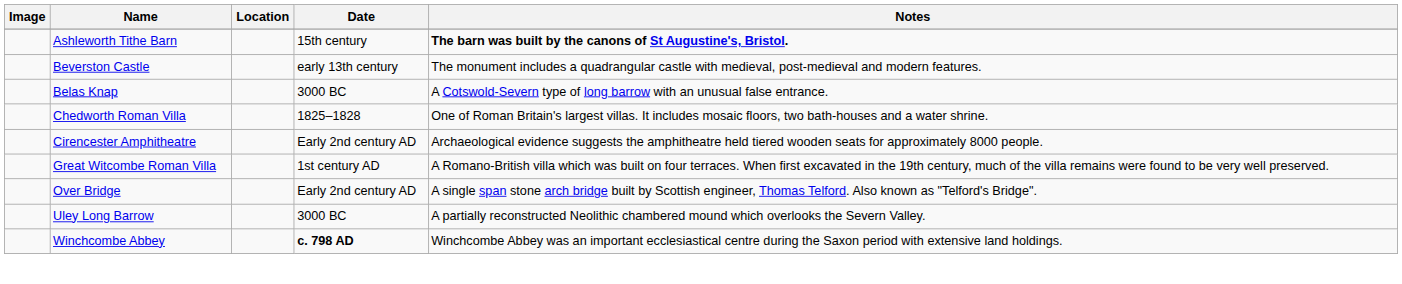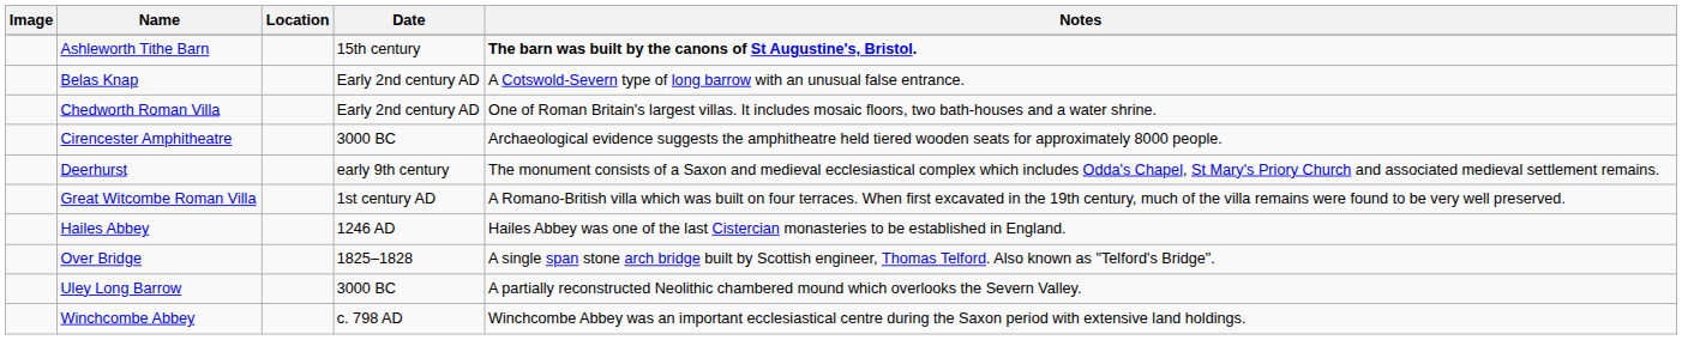 <table class="wikitable sortable" style="font-size: 90%;width:100%;border:0px;text-align:left;line-height:150%;">
 <tr>
 <th class="unsortable">Image</th>
 <th>Name</th>
 <th>Location</th>
 <th>Date</th>
 <th class="unsortable">Notes</th>
 </tr>
 <tr>
 </tr>
 <tr>
 <td></td>
 <td><a href='#'>Ashleworth Tithe Barn</a></td>
 <td></td>
 <td>15th century</td>
 <td><strong>The barn was built by the canons of <a href='#'>St Augustine's, Bristol</a>.</strong></td>
 </tr>
 <tr>
 <td></td>
-<td><a href='#'>Beverston Castle</a></td>
-<td></td>
-<td>early 13th century</td>
-<td>The monument includes a quadrangular castle with medieval, post-medieval and modern features.</td>
-</tr>
-<tr>
-<td></td>
 <td><a href='#'>Belas Knap</a></td>
 <td></td>
-<td>3000 BC</td>
+<td>Early 2nd century AD</td>
 <td>A <a href='#'>Cotswold-Severn</a> type of <a href='#'>long barrow</a> with an unusual false entrance.</td>
 </tr>
 <tr>
 <td></td>
 <td><a href='#'>Chedworth Roman Villa</a></td>
 <td></td>
-<td>1825–1828</td>
+<td>Early 2nd century AD</td>
 <td>One of Roman Britain's largest villas. It includes mosaic floors, two bath-houses and a water shrine.</td>
 </tr>
 <tr>
 <td></td>
 <td><a href='#'>Cirencester Amphitheatre</a></td>
 <td></td>
-<td>Early 2nd century AD</td>
+<td>3000 BC</td>
 <td>Archaeological evidence suggests the amphitheatre held tiered wooden seats for approximately 8000 people.</td>
+</tr>
+<tr>
+<td></td>
+<td><a href='#'>Deerhurst</a></td>
+<td></td>
+<td>early 9th century</td>
+<td>The monument consists of a Saxon and medieval ecclesiastical complex which includes <a href='#'>Odda's Chapel</a>, <a href='#'>St Mary's Priory Church</a> and associated medieval settlement remains.</td>
 </tr>
 <tr>
 <td></td>
 <td><a href='#'>Great Witcombe Roman Villa</a></td>
 <td></td>
 <td>1st century AD</td>
 <td>A Romano-British villa which was built on four terraces. When first excavated in the 19th century, much of the villa remains were found to be very well preserved.</td>
 </tr>
 <tr>
 <td></td>
+<td><a href='#'>Hailes Abbey</a></td>
+<td></td>
+<td>1246 AD</td>
+<td>Hailes Abbey was one of the last <a href='#'>Cistercian</a> monasteries to be established in England.</td>
+</tr>
+<tr>
+<td></td>
 <td><a href='#'>Over Bridge</a></td>
 <td></td>
-<td>Early 2nd century AD</td>
+<td>1825–1828</td>
 <td>A single <a href='#'>span</a> stone <a href='#'>arch bridge</a> built by Scottish engineer, <a href='#'>Thomas Telford</a>. Also known as "Telford's Bridge".</td>
 </tr>
 <tr>
 <td></td>
 <td><a href='#'>Uley Long Barrow</a></td>
 <td></td>
 <td>3000 BC</td>
 <td>A partially reconstructed Neolithic chambered mound which overlooks the Severn Valley.</td>
 </tr>
 <tr>
 <td></td>
 <td><a href='#'>Winchcombe Abbey</a></td>
 <td></td>
-<td><strong>c. 798 AD</strong></td>
+<td>c. 798 AD</td>
 <td>Winchcombe Abbey was an important ecclesiastical centre during the Saxon period with extensive land holdings.</td>
 </tr>
 <tr>
 </tr>
 </table>
